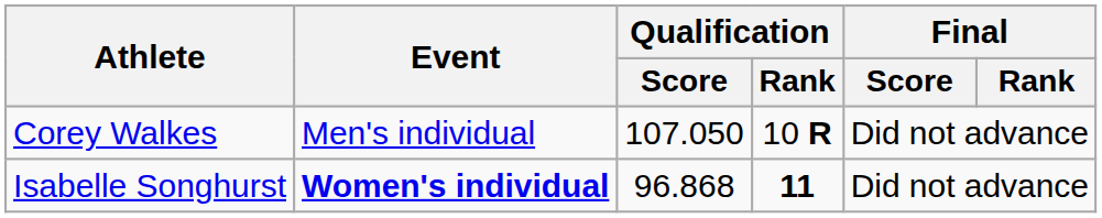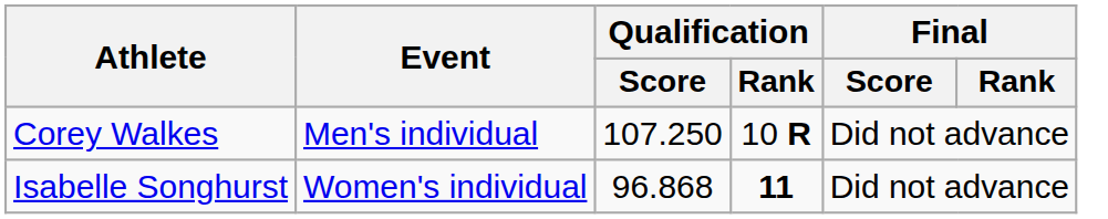 <table class=wikitable style=font-size:90%;text-align:center>
 <tr>
 <th rowspan=2>Athlete</th>
 <th rowspan=2>Event</th>
 <th colspan=2>Qualification</th>
 <th colspan=2>Final</th>
 </tr>
 <tr style=font-size:95%>
 <th>Score</th>
 <th>Rank</th>
 <th>Score</th>
 <th>Rank</th>
 </tr>
 <tr>
 <td align=left><a href='#'>Corey Walkes</a></td>
 <td align=left><a href='#'>Men's individual</a></td>
-<td>107.050</td>
+<td>107.250</td>
 <td>10 <strong>R</strong></td>
 <td colspan=2>Did not advance</td>
 </tr>
 <tr>
 <td align=left><a href='#'>Isabelle Songhurst</a></td>
-<td align=left><strong><a href='#'>Women's individual</a></strong></td>
+<td align=left><a href='#'>Women's individual</a></td>
 <td>96.868</td>
 <td><strong>11</strong></td>
 <td colspan=2>Did not advance</td>
 </tr>
 </table>
